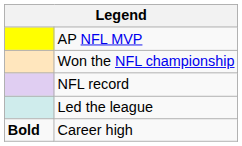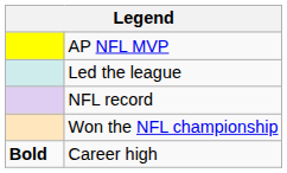 <table class="wikitable">
 <tr>
 <th colspan="2">Legend</th>
 </tr>
 <tr>
 <td style="background:#ff0; width:3em;"></td>
 <td>AP <a href='#'>NFL MVP</a></td>
 </tr>
 <tr>
-<td style="background:#ffe6bd; width:3em;"></td>
-<td>Won the <a href='#'>NFL championship</a></td>
+<td style="background:#cfecec; width:3em;"></td>
+<td>Led the league</td>
 </tr>
 <tr>
 <td style="background:#e0cef2; width:3em;"></td>
 <td>NFL record</td>
 </tr>
 <tr>
-<td style="background:#cfecec; width:3em;"></td>
-<td>Led the league</td>
+<td style="background:#ffe6bd; width:3em;"></td>
+<td>Won the <a href='#'>NFL championship</a></td>
 </tr>
 <tr>
 <td style="width:3em;"><strong>Bold</strong></td>
 <td>Career high</td>
 </tr>
 </table>
